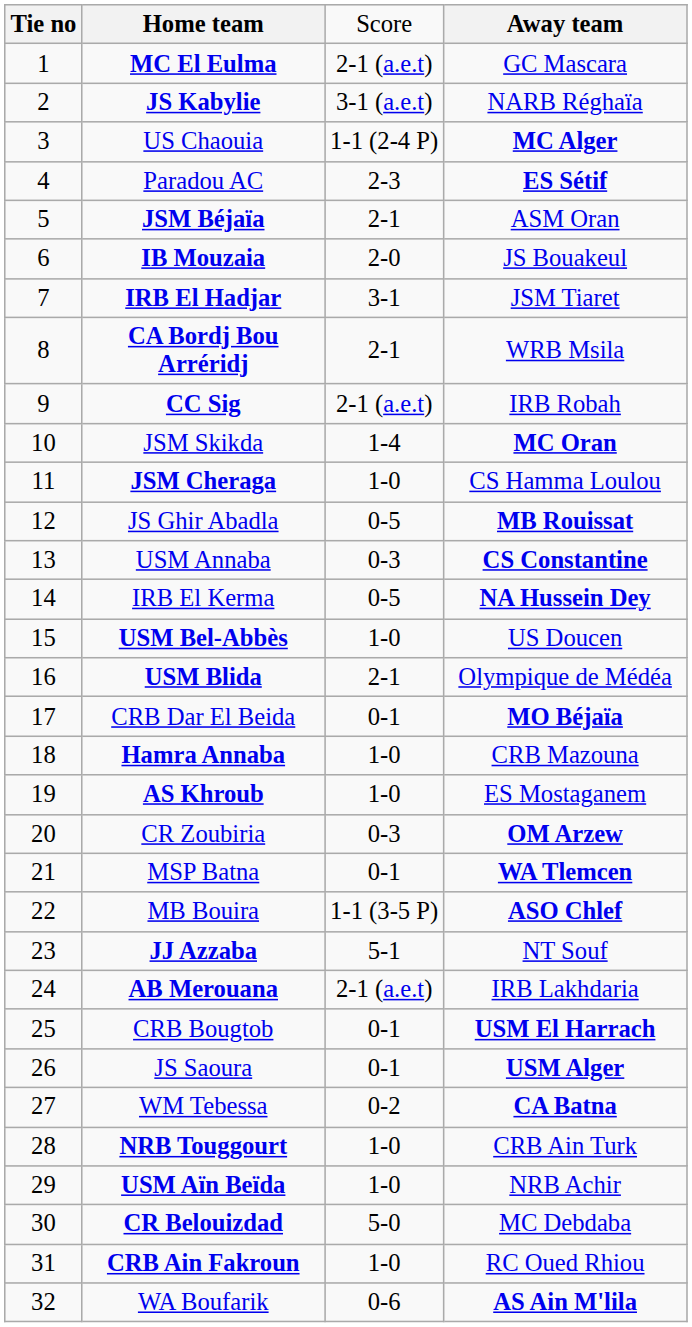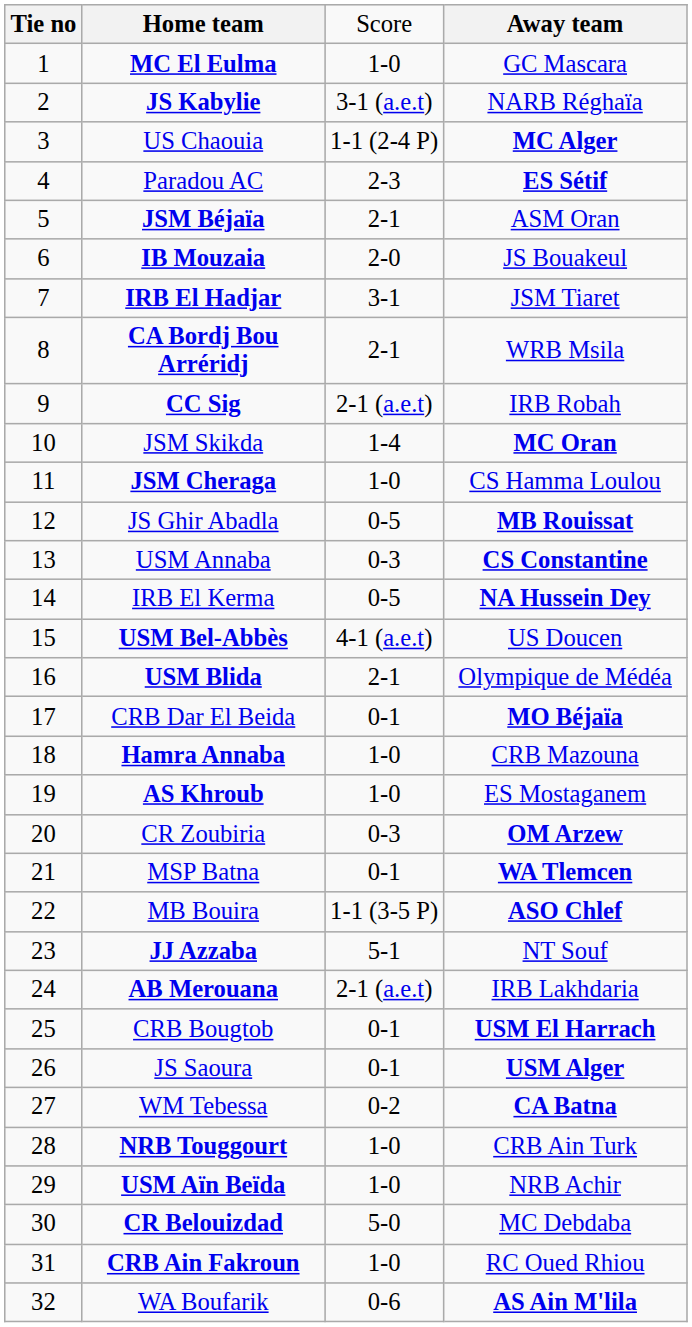 <table class="wikitable" style="text-align:center">
 <tr>
 <th>Tie no</th>
 <th style="width:150px;">Home team</th>
 <td>Score </td>
 <th style="width:150px;">Away team</th>
 </tr>
 <tr>
 <td>1</td>
 <td><strong><a href='#'>MC El Eulma</a></strong></td>
-<td>2-1 (<a href='#'>a.e.t</a>)</td>
+<td>1-0</td>
 <td><a href='#'>GC Mascara</a></td>
 </tr>
 <tr>
 <td>2</td>
 <td><strong><a href='#'>JS Kabylie</a></strong></td>
 <td>3-1 (<a href='#'>a.e.t</a>)</td>
 <td><a href='#'>NARB Réghaïa</a></td>
 </tr>
 <tr>
 <td>3</td>
 <td><a href='#'>US Chaouia</a></td>
 <td>1-1 (2-4 P)</td>
 <td><strong><a href='#'>MC Alger</a></strong></td>
 </tr>
 <tr>
 <td>4</td>
 <td><a href='#'>Paradou AC</a></td>
 <td>2-3</td>
 <td><strong><a href='#'>ES Sétif</a></strong></td>
 </tr>
 <tr>
 <td>5</td>
 <td><strong><a href='#'>JSM Béjaïa</a></strong></td>
 <td>2-1</td>
 <td><a href='#'>ASM Oran</a></td>
 </tr>
 <tr>
 <td>6</td>
 <td><strong><a href='#'>IB Mouzaia</a></strong></td>
 <td>2-0</td>
 <td><a href='#'>JS Bouakeul</a></td>
 </tr>
 <tr>
 <td>7</td>
 <td><strong><a href='#'>IRB El Hadjar</a></strong></td>
 <td>3-1</td>
 <td><a href='#'>JSM Tiaret</a></td>
 </tr>
 <tr>
 <td>8</td>
 <td><strong><a href='#'>CA Bordj Bou Arréridj</a></strong></td>
 <td>2-1</td>
 <td><a href='#'>WRB Msila</a></td>
 </tr>
 <tr>
 <td>9</td>
 <td><strong><a href='#'>CC Sig</a></strong></td>
 <td>2-1 (<a href='#'>a.e.t</a>)</td>
 <td><a href='#'>IRB Robah</a></td>
 </tr>
 <tr>
 <td>10</td>
 <td><a href='#'>JSM Skikda</a></td>
 <td>1-4</td>
 <td><strong><a href='#'>MC Oran</a></strong></td>
 </tr>
 <tr>
 <td>11</td>
 <td><strong><a href='#'>JSM Cheraga</a></strong></td>
 <td>1-0</td>
 <td><a href='#'>CS Hamma Loulou</a></td>
 </tr>
 <tr>
 <td>12</td>
 <td><a href='#'>JS Ghir Abadla</a></td>
 <td>0-5</td>
 <td><strong><a href='#'>MB Rouissat</a></strong></td>
 </tr>
 <tr>
 <td>13</td>
 <td><a href='#'>USM Annaba</a></td>
 <td>0-3</td>
 <td><strong><a href='#'>CS Constantine</a></strong></td>
 </tr>
 <tr>
 <td>14</td>
 <td><a href='#'>IRB El Kerma</a></td>
 <td>0-5</td>
 <td><strong><a href='#'>NA Hussein Dey</a></strong></td>
 </tr>
 <tr>
 <td>15</td>
 <td><strong><a href='#'>USM Bel-Abbès</a></strong></td>
-<td>1-0</td>
+<td>4-1 (<a href='#'>a.e.t</a>)</td>
 <td><a href='#'>US Doucen</a></td>
 </tr>
 <tr>
 <td>16</td>
 <td><strong><a href='#'>USM Blida</a></strong></td>
 <td>2-1</td>
 <td><a href='#'>Olympique de Médéa</a></td>
 </tr>
 <tr>
 <td>17</td>
 <td><a href='#'>CRB Dar El Beida</a></td>
 <td>0-1</td>
 <td><strong><a href='#'>MO Béjaïa</a></strong></td>
 </tr>
 <tr>
 <td>18</td>
 <td><strong><a href='#'>Hamra Annaba</a></strong></td>
 <td>1-0</td>
 <td><a href='#'>CRB Mazouna</a></td>
 </tr>
 <tr>
 <td>19</td>
 <td><strong><a href='#'>AS Khroub</a></strong></td>
 <td>1-0</td>
 <td><a href='#'>ES Mostaganem</a></td>
 </tr>
 <tr>
 <td>20</td>
 <td><a href='#'>CR Zoubiria</a></td>
 <td>0-3</td>
 <td><strong><a href='#'>OM Arzew</a></strong></td>
 </tr>
 <tr>
 <td>21</td>
 <td><a href='#'>MSP Batna</a></td>
 <td>0-1</td>
 <td><strong><a href='#'>WA Tlemcen</a></strong></td>
 </tr>
 <tr>
 <td>22</td>
 <td><a href='#'>MB Bouira</a></td>
 <td>1-1 (3-5 P)</td>
 <td><strong><a href='#'>ASO Chlef</a></strong></td>
 </tr>
 <tr>
 <td>23</td>
 <td><strong><a href='#'>JJ Azzaba</a></strong></td>
 <td>5-1</td>
 <td><a href='#'>NT Souf</a></td>
 </tr>
 <tr>
 <td>24</td>
 <td><strong><a href='#'>AB Merouana</a></strong></td>
 <td>2-1 (<a href='#'>a.e.t</a>)</td>
 <td><a href='#'>IRB Lakhdaria</a></td>
 </tr>
 <tr>
 <td>25</td>
 <td><a href='#'>CRB Bougtob</a></td>
 <td>0-1</td>
 <td><strong><a href='#'>USM El Harrach</a></strong></td>
 </tr>
 <tr>
 <td>26</td>
 <td><a href='#'>JS Saoura</a></td>
 <td>0-1</td>
 <td><strong><a href='#'>USM Alger</a></strong></td>
 </tr>
 <tr>
 <td>27</td>
 <td><a href='#'>WM Tebessa</a></td>
 <td>0-2</td>
 <td><strong><a href='#'>CA Batna</a></strong></td>
 </tr>
 <tr>
 <td>28</td>
 <td><strong><a href='#'>NRB Touggourt</a></strong></td>
 <td>1-0</td>
 <td><a href='#'>CRB Ain Turk</a></td>
 </tr>
 <tr>
 <td>29</td>
 <td><strong><a href='#'>USM Aïn Beïda</a></strong></td>
 <td>1-0</td>
 <td><a href='#'>NRB Achir</a></td>
 </tr>
 <tr>
 <td>30</td>
 <td><strong><a href='#'>CR Belouizdad</a></strong></td>
 <td>5-0</td>
 <td><a href='#'>MC Debdaba</a></td>
 </tr>
 <tr>
 <td>31</td>
 <td><strong><a href='#'>CRB Ain Fakroun</a></strong></td>
 <td>1-0</td>
 <td><a href='#'>RC Oued Rhiou</a></td>
 </tr>
 <tr>
 <td>32</td>
 <td><a href='#'>WA Boufarik</a></td>
 <td>0-6</td>
 <td><strong><a href='#'>AS Ain M'lila</a></strong></td>
 </tr>
 </table>
